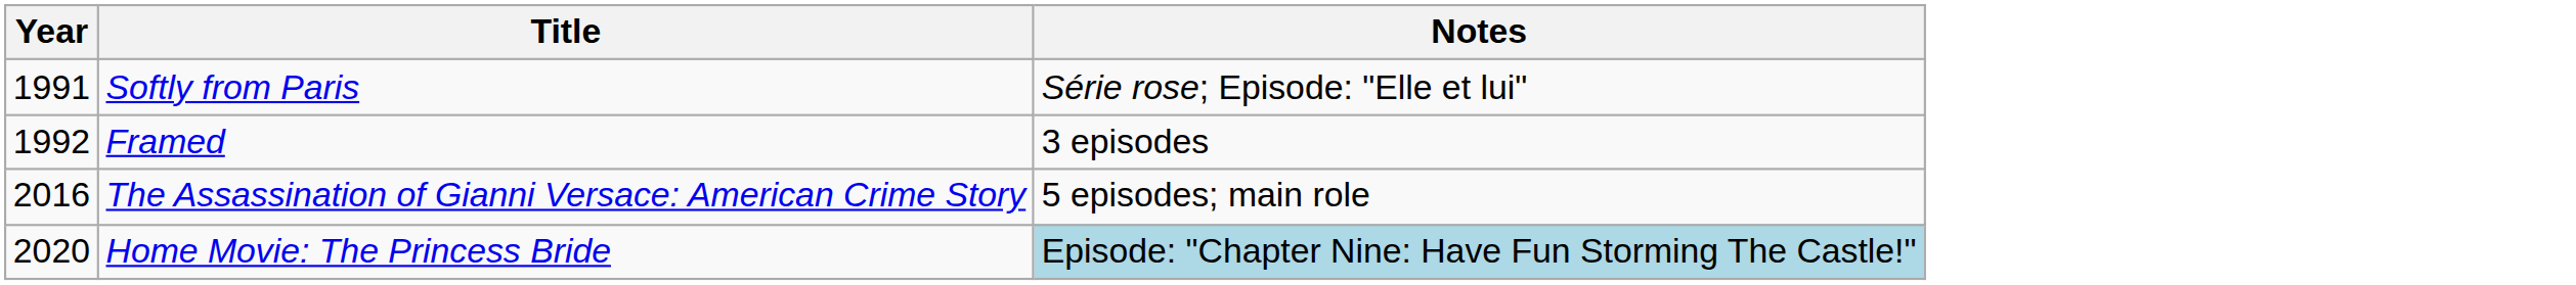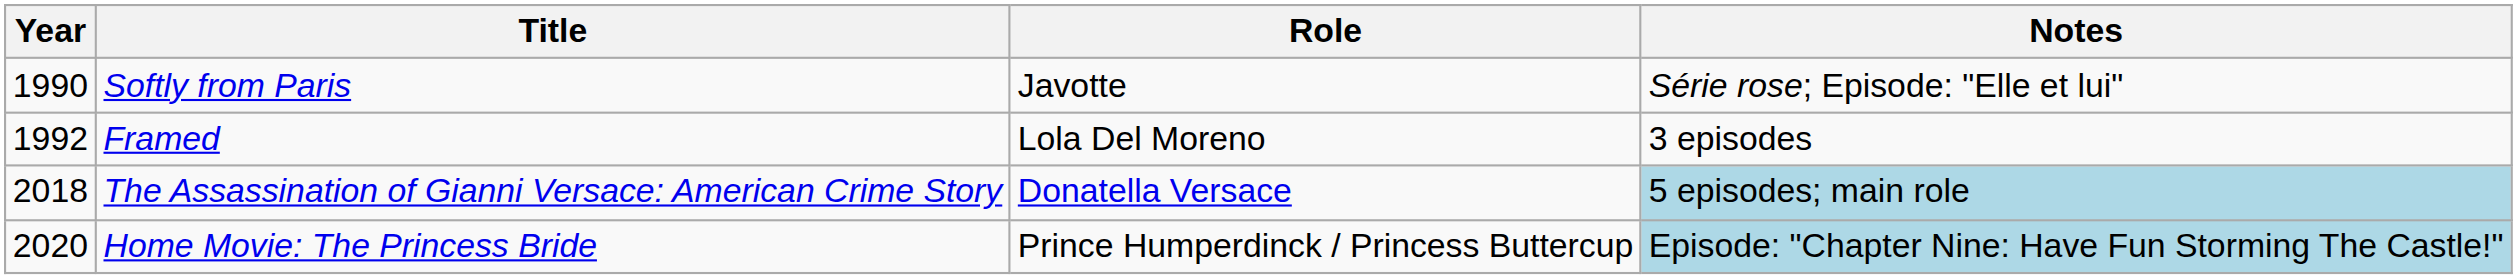 <table class="wikitable sortable">
 <tr>
 <th>Year</th>
 <th>Title</th>
+<th>Role</th>
 <th class="unsortable">Notes</th>
 </tr>
 <tr>
-<td>1991</td>
+<td>1990</td>
 <td><em><a href='#'>Softly from Paris</a></em></td>
+<td>Javotte</td>
 <td><em>Série rose</em>; Episode: "Elle et lui"</td>
 </tr>
 <tr>
 <td>1992</td>
 <td><em><a href='#'>Framed</a></em></td>
+<td>Lola Del Moreno</td>
 <td>3 episodes</td>
 </tr>
 <tr>
-<td>2016</td>
+<td>2018</td>
 <td><em><a href='#'>The Assassination of Gianni Versace: American Crime Story</a></em></td>
-<td>5 episodes; main role</td>
+<td><a href='#'>Donatella Versace</a></td>
+<td style="background: lightblue;">5 episodes; main role</td>
 </tr>
 <tr>
 <td>2020</td>
 <td><em><a href='#'>Home Movie: The Princess Bride</a></em></td>
+<td>Prince Humperdinck / Princess Buttercup</td>
 <td style="background: lightblue;">Episode: "Chapter Nine: Have Fun Storming The Castle!"</td>
 </tr>
 </table>
